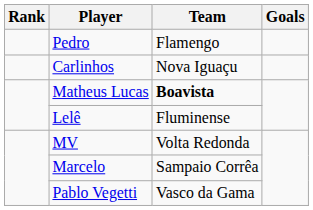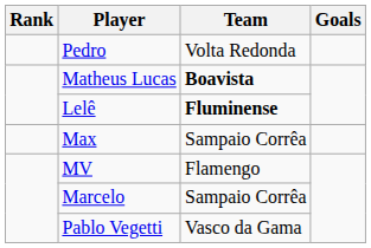 <table class="wikitable">
 <tr>
 <th>Rank</th>
 <th>Player</th>
 <th>Team</th>
 <th>Goals</th>
 </tr>
 <tr>
 <td rowspan=1></td>
 <td> <a href='#'>Pedro</a></td>
-<td>Flamengo</td>
-<td rowspan=1></td>
-</tr>
-<tr>
-<td rowspan=1></td>
-<td> <a href='#'>Carlinhos</a></td>
-<td>Nova Iguaçu</td>
+<td>Volta Redonda</td>
 <td rowspan=1></td>
 </tr>
 <tr>
 <td rowspan=2></td>
 <td> <a href='#'>Matheus Lucas</a></td>
 <td><strong>Boavista</strong></td>
 <td rowspan=2></td>
 </tr>
 <tr>
 <td> <a href='#'>Lelê</a></td>
-<td>Fluminense</td>
+<td><strong>Fluminense</strong></td>
+</tr>
+<tr>
+<td rowspan=1></td>
+<td> <a href='#'>Max</a></td>
+<td>Sampaio Corrêa</td>
+<td rowspan=1></td>
 </tr>
 <tr>
 <td rowspan=3></td>
 <td> <a href='#'>MV</a></td>
-<td>Volta Redonda</td>
+<td>Flamengo</td>
 <td rowspan=3></td>
 </tr>
 <tr>
 <td> <a href='#'>Marcelo</a></td>
 <td>Sampaio Corrêa</td>
 </tr>
 <tr>
 <td> <a href='#'>Pablo Vegetti</a></td>
 <td>Vasco da Gama</td>
 </tr>
 </table>
